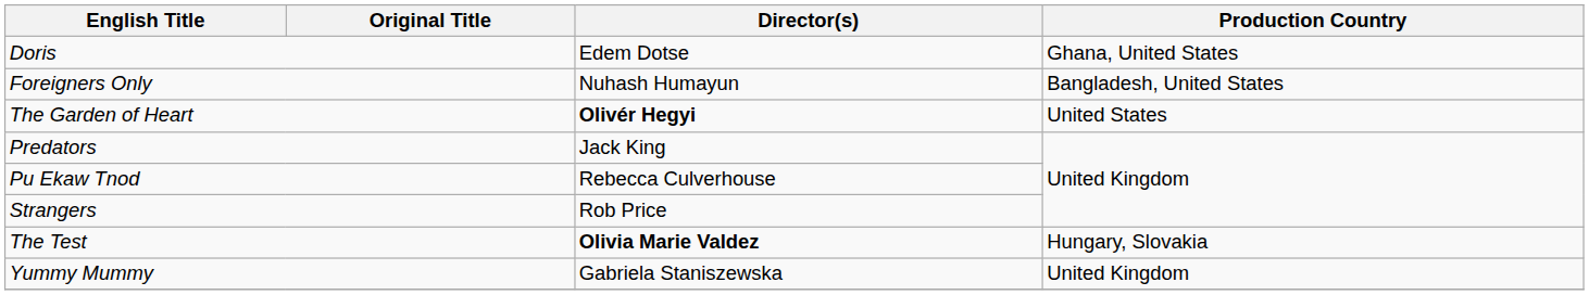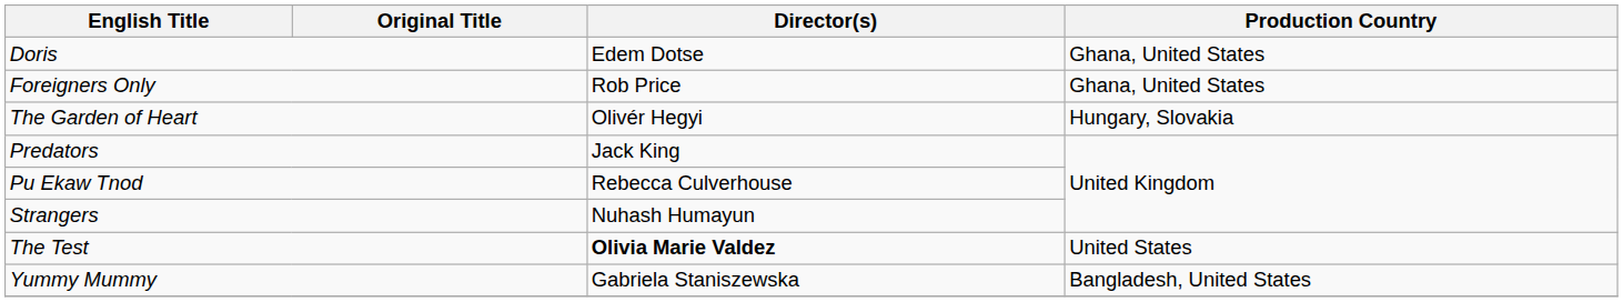 <table class="wikitable" style="width:100%; margin-bottom:4px">
 <tr>
 <th>English Title</th>
 <th>Original Title</th>
 <th>Director(s)</th>
 <th>Production Country</th>
 </tr>
 <tr>
 <td colspan="2"><em>Doris</em></td>
 <td>Edem Dotse</td>
 <td>Ghana, United States</td>
 </tr>
 <tr>
 <td colspan="2"><em>Foreigners Only</em></td>
-<td>Nuhash Humayun</td>
-<td>Bangladesh, United States</td>
+<td>Rob Price</td>
+<td>Ghana, United States</td>
 </tr>
 <tr>
 <td colspan="2"><em>The Garden of Heart</em></td>
-<td><strong>Olivér Hegyi</strong></td>
-<td>United States</td>
+<td>Olivér Hegyi</td>
+<td>Hungary, Slovakia</td>
 </tr>
 <tr>
 <td colspan="2"><em>Predators</em></td>
 <td>Jack King</td>
 <td rowspan="3">United Kingdom</td>
 </tr>
 <tr>
 <td colspan="2"><em>Pu Ekaw Tnod</em></td>
 <td>Rebecca Culverhouse</td>
 </tr>
 <tr>
 <td colspan="2"><em>Strangers</em></td>
-<td>Rob Price</td>
+<td>Nuhash Humayun</td>
 </tr>
 <tr>
 <td colspan="2"><em>The Test</em></td>
 <td><strong>Olivia Marie Valdez</strong></td>
-<td>Hungary, Slovakia</td>
+<td>United States</td>
 </tr>
 <tr>
 <td colspan="2"><em>Yummy Mummy</em></td>
 <td>Gabriela Staniszewska</td>
-<td>United Kingdom</td>
+<td>Bangladesh, United States</td>
 </tr>
 <tr>
 </tr>
 </table>
